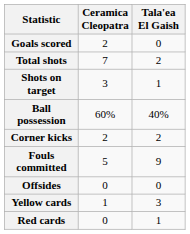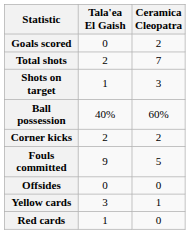 <table class="wikitable plainrowheaders" style="text-align:center">
 <tr>
 <th scope="col" style="width:100px">Statistic</th>
+<th scope="col" style="width:70px">Tala'ea El Gaish</th>
 <th scope="col" style="width:70px">Ceramica Cleopatra</th>
-<th scope="col" style="width:70px">Tala'ea El Gaish</th>
 </tr>
 <tr>
 <th scope=row>Goals scored</th>
+<td>0</td>
 <td>2</td>
-<td>0</td>
 </tr>
 <tr>
 <th scope=row>Total shots</th>
+<td>2</td>
 <td>7</td>
-<td>2</td>
 </tr>
 <tr>
 <th scope=row>Shots on target</th>
+<td>1</td>
 <td>3</td>
-<td>1</td>
 </tr>
 <tr>
 <th scope=row>Ball possession</th>
+<td>40%</td>
 <td>60%</td>
-<td>40%</td>
 </tr>
 <tr>
 <th scope=row>Corner kicks</th>
 <td>2</td>
 <td>2</td>
 </tr>
 <tr>
 <th scope=row>Fouls committed</th>
+<td>9</td>
 <td>5</td>
-<td>9</td>
 </tr>
 <tr>
 <th scope=row>Offsides</th>
 <td>0</td>
 <td>0</td>
 </tr>
 <tr>
 <th scope=row>Yellow cards</th>
+<td>3</td>
 <td>1</td>
-<td>3</td>
 </tr>
 <tr>
 <th scope=row>Red cards</th>
+<td>1</td>
 <td>0</td>
-<td>1</td>
 </tr>
 </table>
